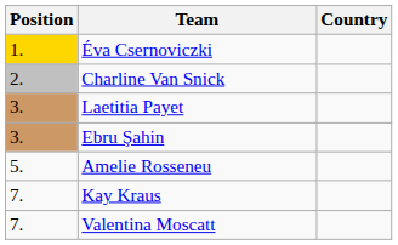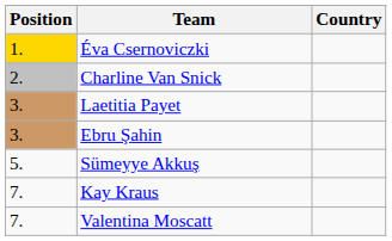 <table class=wikitable>
 <tr>
 <th width=10>Position</th>
 <th width=200>Team</th>
 <th>Country</th>
 </tr>
 <tr>
 <td bgcolor=gold>1.</td>
 <td><a href='#'>Éva Csernoviczki</a></td>
 <td></td>
 </tr>
 <tr>
 <td bgcolor="silver">2.</td>
 <td><a href='#'>Charline Van Snick</a></td>
 <td></td>
 </tr>
 <tr>
 <td bgcolor="CC9966">3.</td>
 <td><a href='#'>Laetitia Payet</a></td>
 <td></td>
 </tr>
 <tr>
 <td bgcolor="CC9966">3.</td>
 <td><a href='#'>Ebru Şahin</a></td>
 <td></td>
 </tr>
 <tr>
 <td>5.</td>
-<td><a href='#'>Amelie Rosseneu</a></td>
+<td><a href='#'>Sümeyye Akkuş</a></td>
 <td></td>
 </tr>
 <tr>
 <td>7.</td>
 <td><a href='#'>Kay Kraus</a></td>
 <td></td>
 </tr>
 <tr>
 <td>7.</td>
 <td><a href='#'>Valentina Moscatt</a></td>
 <td></td>
 </tr>
 </table>
